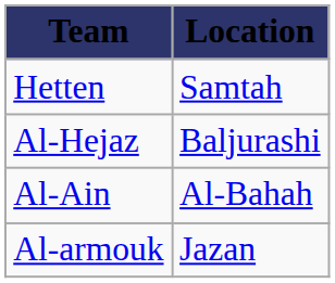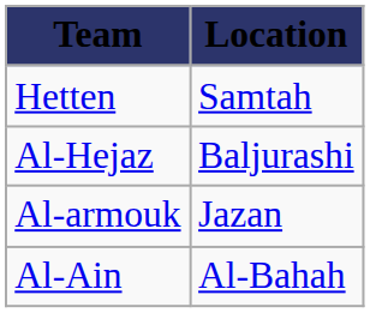 <table class="wikitable sortable">
 <tr>
 <th style="background-color:#2C346B;"><span>Team</span></th>
 <th style="background-color:#2C346B;"><span>Location</span></th>
 </tr>
 <tr>
 <td><a href='#'>Hetten</a></td>
 <td><a href='#'>Samtah</a></td>
 </tr>
 <tr>
 <td><a href='#'>Al-Hejaz</a></td>
 <td><a href='#'>Baljurashi</a></td>
 </tr>
 <tr>
+<td><a href='#'>Al-armouk</a></td>
+<td><a href='#'>Jazan</a></td>
+</tr>
+<tr>
 <td><a href='#'>Al-Ain</a></td>
 <td><a href='#'>Al-Bahah</a></td>
 </tr>
-<tr>
-<td><a href='#'>Al-armouk</a></td>
-<td><a href='#'>Jazan</a></td>
-</tr>
 </table>
